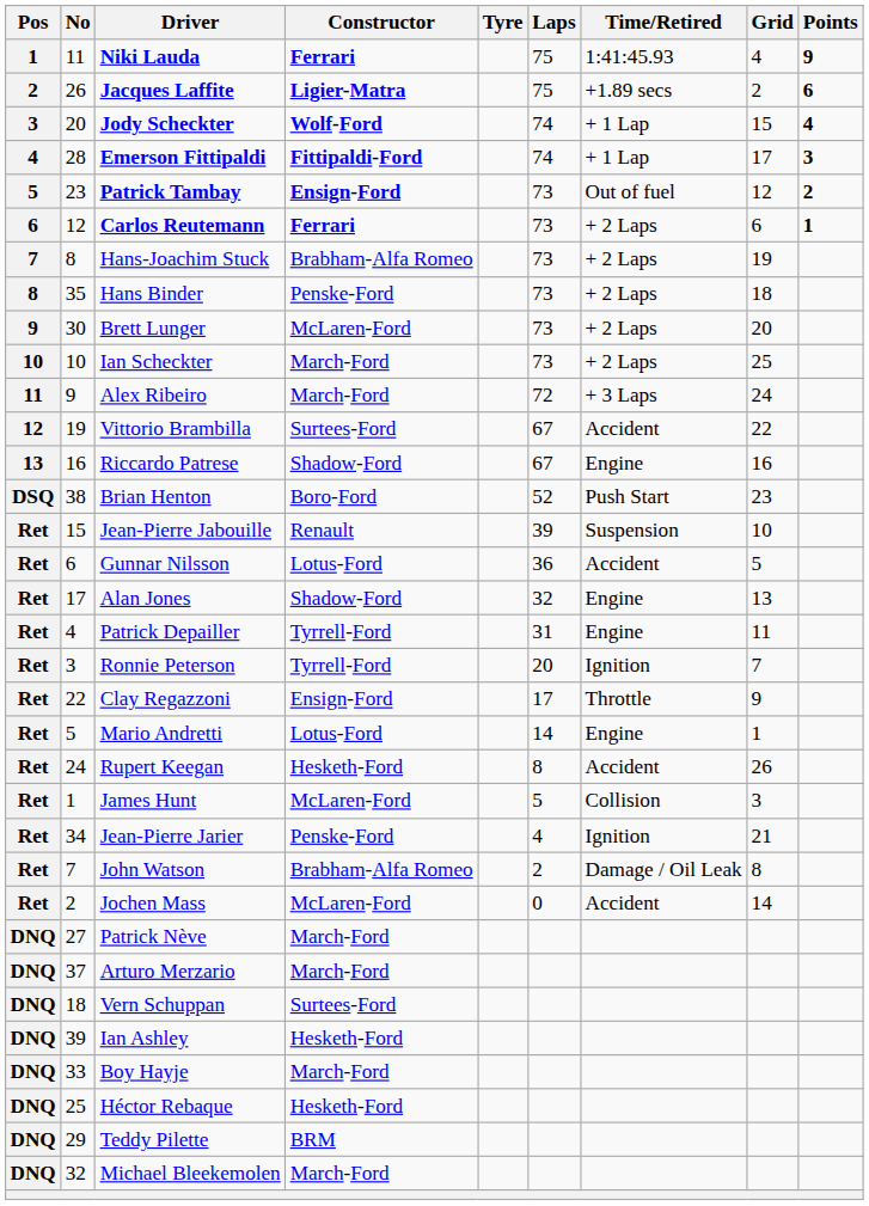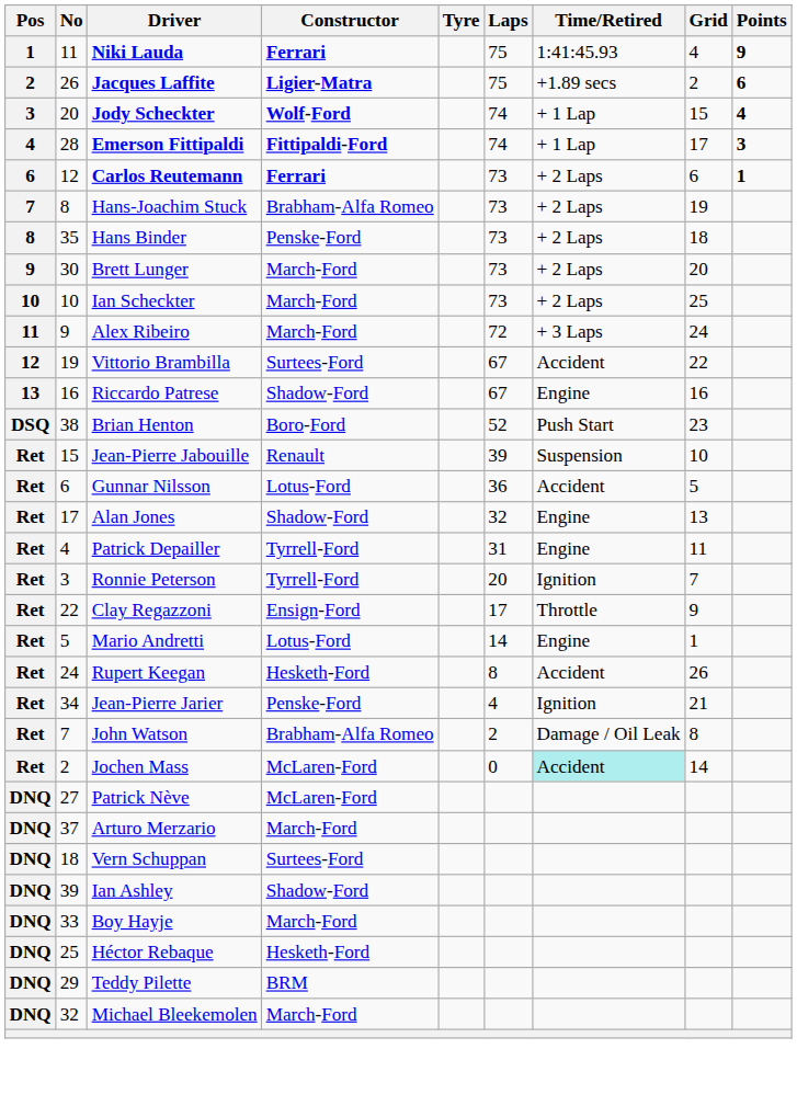 <table class="wikitable" style="font-size: 95%;">
 <tr>
 <th>Pos</th>
 <th>No</th>
 <th>Driver</th>
 <th>Constructor</th>
 <th>Tyre</th>
 <th>Laps</th>
 <th>Time/Retired</th>
 <th>Grid</th>
 <th>Points</th>
 </tr>
 <tr>
 <th>1</th>
 <td>11</td>
 <td> <strong><a href='#'>Niki Lauda</a></strong></td>
 <td><strong><a href='#'>Ferrari</a></strong></td>
 <td></td>
 <td>75</td>
 <td>1:41:45.93</td>
 <td>4</td>
 <td><strong>9</strong></td>
 </tr>
 <tr>
 <th>2</th>
 <td>26</td>
 <td> <strong><a href='#'>Jacques Laffite</a></strong></td>
 <td><strong><a href='#'>Ligier</a>-<a href='#'>Matra</a></strong></td>
 <td></td>
 <td>75</td>
 <td>+1.89 secs</td>
 <td>2</td>
 <td><strong>6</strong></td>
 </tr>
 <tr>
 <th>3</th>
 <td>20</td>
 <td> <strong><a href='#'>Jody Scheckter</a></strong></td>
 <td><strong><a href='#'>Wolf</a>-<a href='#'>Ford</a></strong></td>
 <td></td>
 <td>74</td>
 <td>+ 1 Lap</td>
 <td>15</td>
 <td><strong>4</strong></td>
 </tr>
 <tr>
 <th>4</th>
 <td>28</td>
 <td> <strong><a href='#'>Emerson Fittipaldi</a></strong></td>
 <td><strong><a href='#'>Fittipaldi</a>-<a href='#'>Ford</a></strong></td>
 <td></td>
 <td>74</td>
 <td>+ 1 Lap</td>
 <td>17</td>
 <td><strong>3</strong></td>
 </tr>
 <tr>
-<th>5</th>
-<td>23</td>
-<td> <strong><a href='#'>Patrick Tambay</a></strong></td>
-<td><strong><a href='#'>Ensign</a>-<a href='#'>Ford</a></strong></td>
-<td></td>
-<td>73</td>
-<td>Out of fuel</td>
-<td>12</td>
-<td><strong>2</strong></td>
-</tr>
-<tr>
 <th>6</th>
 <td>12</td>
 <td> <strong><a href='#'>Carlos Reutemann</a></strong></td>
 <td><strong><a href='#'>Ferrari</a></strong></td>
 <td></td>
 <td>73</td>
 <td>+ 2 Laps</td>
 <td>6</td>
 <td><strong>1</strong></td>
 </tr>
 <tr>
 <th>7</th>
 <td>8</td>
 <td> <a href='#'>Hans-Joachim Stuck</a></td>
 <td><a href='#'>Brabham</a>-<a href='#'>Alfa Romeo</a></td>
 <td></td>
 <td>73</td>
 <td>+ 2 Laps</td>
 <td>19</td>
 <td> </td>
 </tr>
 <tr>
 <th>8</th>
 <td>35</td>
 <td> <a href='#'>Hans Binder</a></td>
 <td><a href='#'>Penske</a>-<a href='#'>Ford</a></td>
 <td></td>
 <td>73</td>
 <td>+ 2 Laps</td>
 <td>18</td>
 <td> </td>
 </tr>
 <tr>
 <th>9</th>
 <td>30</td>
 <td> <a href='#'>Brett Lunger</a></td>
-<td><a href='#'>McLaren</a>-<a href='#'>Ford</a></td>
+<td><a href='#'>March</a>-<a href='#'>Ford</a></td>
 <td></td>
 <td>73</td>
 <td>+ 2 Laps</td>
 <td>20</td>
 <td> </td>
 </tr>
 <tr>
 <th>10</th>
 <td>10</td>
 <td> <a href='#'>Ian Scheckter</a></td>
 <td><a href='#'>March</a>-<a href='#'>Ford</a></td>
 <td></td>
 <td>73</td>
 <td>+ 2 Laps</td>
 <td>25</td>
 <td> </td>
 </tr>
 <tr>
 <th>11</th>
 <td>9</td>
 <td> <a href='#'>Alex Ribeiro</a></td>
 <td><a href='#'>March</a>-<a href='#'>Ford</a></td>
 <td></td>
 <td>72</td>
 <td>+ 3 Laps</td>
 <td>24</td>
 <td> </td>
 </tr>
 <tr>
 <th>12</th>
 <td>19</td>
 <td> <a href='#'>Vittorio Brambilla</a></td>
 <td><a href='#'>Surtees</a>-<a href='#'>Ford</a></td>
 <td></td>
 <td>67</td>
 <td>Accident</td>
 <td>22</td>
 <td> </td>
 </tr>
 <tr>
 <th>13</th>
 <td>16</td>
 <td> <a href='#'>Riccardo Patrese</a></td>
 <td><a href='#'>Shadow</a>-<a href='#'>Ford</a></td>
 <td></td>
 <td>67</td>
 <td>Engine</td>
 <td>16</td>
 <td> </td>
 </tr>
 <tr>
 <th>DSQ</th>
 <td>38</td>
 <td> <a href='#'>Brian Henton</a></td>
 <td><a href='#'>Boro</a>-<a href='#'>Ford</a></td>
 <td></td>
 <td>52</td>
 <td>Push Start</td>
 <td>23</td>
 <td> </td>
 </tr>
 <tr>
 <th>Ret</th>
 <td>15</td>
 <td> <a href='#'>Jean-Pierre Jabouille</a></td>
 <td><a href='#'>Renault</a></td>
 <td></td>
 <td>39</td>
 <td>Suspension</td>
 <td>10</td>
 <td> </td>
 </tr>
 <tr>
 <th>Ret</th>
 <td>6</td>
 <td> <a href='#'>Gunnar Nilsson</a></td>
 <td><a href='#'>Lotus</a>-<a href='#'>Ford</a></td>
 <td></td>
 <td>36</td>
 <td>Accident</td>
 <td>5</td>
 <td> </td>
 </tr>
 <tr>
 <th>Ret</th>
 <td>17</td>
 <td> <a href='#'>Alan Jones</a></td>
 <td><a href='#'>Shadow</a>-<a href='#'>Ford</a></td>
 <td></td>
 <td>32</td>
 <td>Engine</td>
 <td>13</td>
 <td> </td>
 </tr>
 <tr>
 <th>Ret</th>
 <td>4</td>
 <td> <a href='#'>Patrick Depailler</a></td>
 <td><a href='#'>Tyrrell</a>-<a href='#'>Ford</a></td>
 <td></td>
 <td>31</td>
 <td>Engine</td>
 <td>11</td>
 <td> </td>
 </tr>
 <tr>
 <th>Ret</th>
 <td>3</td>
 <td> <a href='#'>Ronnie Peterson</a></td>
 <td><a href='#'>Tyrrell</a>-<a href='#'>Ford</a></td>
 <td></td>
 <td>20</td>
 <td>Ignition</td>
 <td>7</td>
 <td> </td>
 </tr>
 <tr>
 <th>Ret</th>
 <td>22</td>
 <td> <a href='#'>Clay Regazzoni</a></td>
 <td><a href='#'>Ensign</a>-<a href='#'>Ford</a></td>
 <td></td>
 <td>17</td>
 <td>Throttle</td>
 <td>9</td>
 <td> </td>
 </tr>
 <tr>
 <th>Ret</th>
 <td>5</td>
 <td> <a href='#'>Mario Andretti</a></td>
 <td><a href='#'>Lotus</a>-<a href='#'>Ford</a></td>
 <td></td>
 <td>14</td>
 <td>Engine</td>
 <td>1</td>
 <td> </td>
 </tr>
 <tr>
 <th>Ret</th>
 <td>24</td>
 <td> <a href='#'>Rupert Keegan</a></td>
 <td><a href='#'>Hesketh</a>-<a href='#'>Ford</a></td>
 <td></td>
 <td>8</td>
 <td>Accident</td>
 <td>26</td>
 <td> </td>
 </tr>
 <tr>
 <th>Ret</th>
-<td>1</td>
-<td> <a href='#'>James Hunt</a></td>
-<td><a href='#'>McLaren</a>-<a href='#'>Ford</a></td>
-<td></td>
-<td>5</td>
-<td>Collision</td>
-<td>3</td>
-<td> </td>
-</tr>
-<tr>
-<th>Ret</th>
 <td>34</td>
 <td> <a href='#'>Jean-Pierre Jarier</a></td>
 <td><a href='#'>Penske</a>-<a href='#'>Ford</a></td>
 <td></td>
 <td>4</td>
 <td>Ignition</td>
 <td>21</td>
 <td> </td>
 </tr>
 <tr>
 <th>Ret</th>
 <td>7</td>
 <td> <a href='#'>John Watson</a></td>
 <td><a href='#'>Brabham</a>-<a href='#'>Alfa Romeo</a></td>
 <td></td>
 <td>2</td>
 <td>Damage / Oil Leak</td>
 <td>8</td>
 <td> </td>
 </tr>
 <tr>
 <th>Ret</th>
 <td>2</td>
 <td> <a href='#'>Jochen Mass</a></td>
 <td><a href='#'>McLaren</a>-<a href='#'>Ford</a></td>
 <td></td>
 <td>0</td>
-<td>Accident</td>
+<td style="background: paleturquoise;">Accident</td>
 <td>14</td>
 <td> </td>
 </tr>
 <tr>
 <th>DNQ</th>
 <td>27</td>
 <td> <a href='#'>Patrick Nève</a></td>
-<td><a href='#'>March</a>-<a href='#'>Ford</a></td>
+<td><a href='#'>McLaren</a>-<a href='#'>Ford</a></td>
 <td></td>
 <td> </td>
 <td> </td>
 <td> </td>
 <td> </td>
 </tr>
 <tr>
 <th>DNQ</th>
 <td>37</td>
 <td> <a href='#'>Arturo Merzario</a></td>
 <td><a href='#'>March</a>-<a href='#'>Ford</a></td>
 <td></td>
 <td> </td>
 <td> </td>
 <td> </td>
 <td> </td>
 </tr>
 <tr>
 <th>DNQ</th>
 <td>18</td>
 <td> <a href='#'>Vern Schuppan</a></td>
 <td><a href='#'>Surtees</a>-<a href='#'>Ford</a></td>
 <td></td>
 <td> </td>
 <td> </td>
 <td> </td>
 <td> </td>
 </tr>
 <tr>
 <th>DNQ</th>
 <td>39</td>
 <td> <a href='#'>Ian Ashley</a></td>
-<td><a href='#'>Hesketh</a>-<a href='#'>Ford</a></td>
+<td><a href='#'>Shadow</a>-<a href='#'>Ford</a></td>
 <td></td>
 <td> </td>
 <td> </td>
 <td> </td>
 <td> </td>
 </tr>
 <tr>
 <th>DNQ</th>
 <td>33</td>
 <td> <a href='#'>Boy Hayje</a></td>
 <td><a href='#'>March</a>-<a href='#'>Ford</a></td>
 <td></td>
 <td> </td>
 <td> </td>
 <td> </td>
 <td> </td>
 </tr>
 <tr>
 <th>DNQ</th>
 <td>25</td>
 <td> <a href='#'>Héctor Rebaque</a></td>
 <td><a href='#'>Hesketh</a>-<a href='#'>Ford</a></td>
 <td></td>
 <td> </td>
 <td> </td>
 <td> </td>
 <td> </td>
 </tr>
 <tr>
 <th>DNQ</th>
 <td>29</td>
 <td> <a href='#'>Teddy Pilette</a></td>
 <td><a href='#'>BRM</a></td>
 <td></td>
 <td> </td>
 <td> </td>
 <td> </td>
 <td> </td>
 </tr>
 <tr>
 <th>DNQ</th>
 <td>32</td>
 <td> <a href='#'>Michael Bleekemolen</a></td>
 <td><a href='#'>March</a>-<a href='#'>Ford</a></td>
 <td></td>
 <td> </td>
 <td> </td>
 <td> </td>
 <td> </td>
 </tr>
 <tr>
 <th colspan="9"></th>
 </tr>
 </table>
